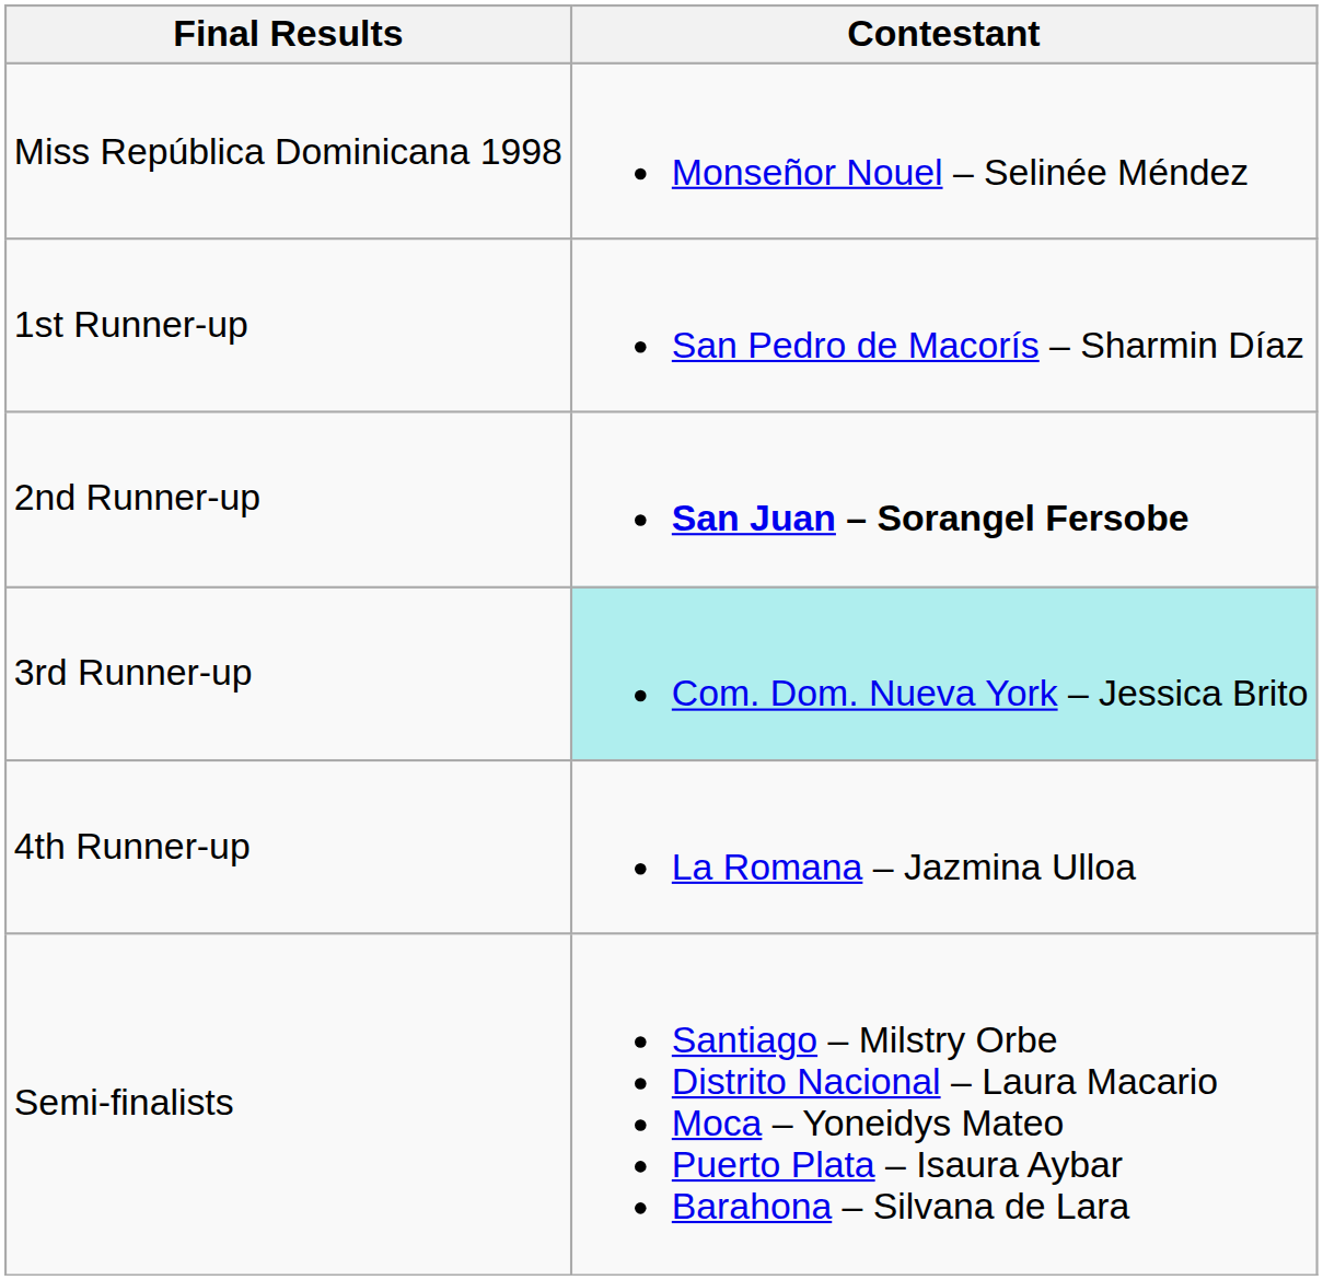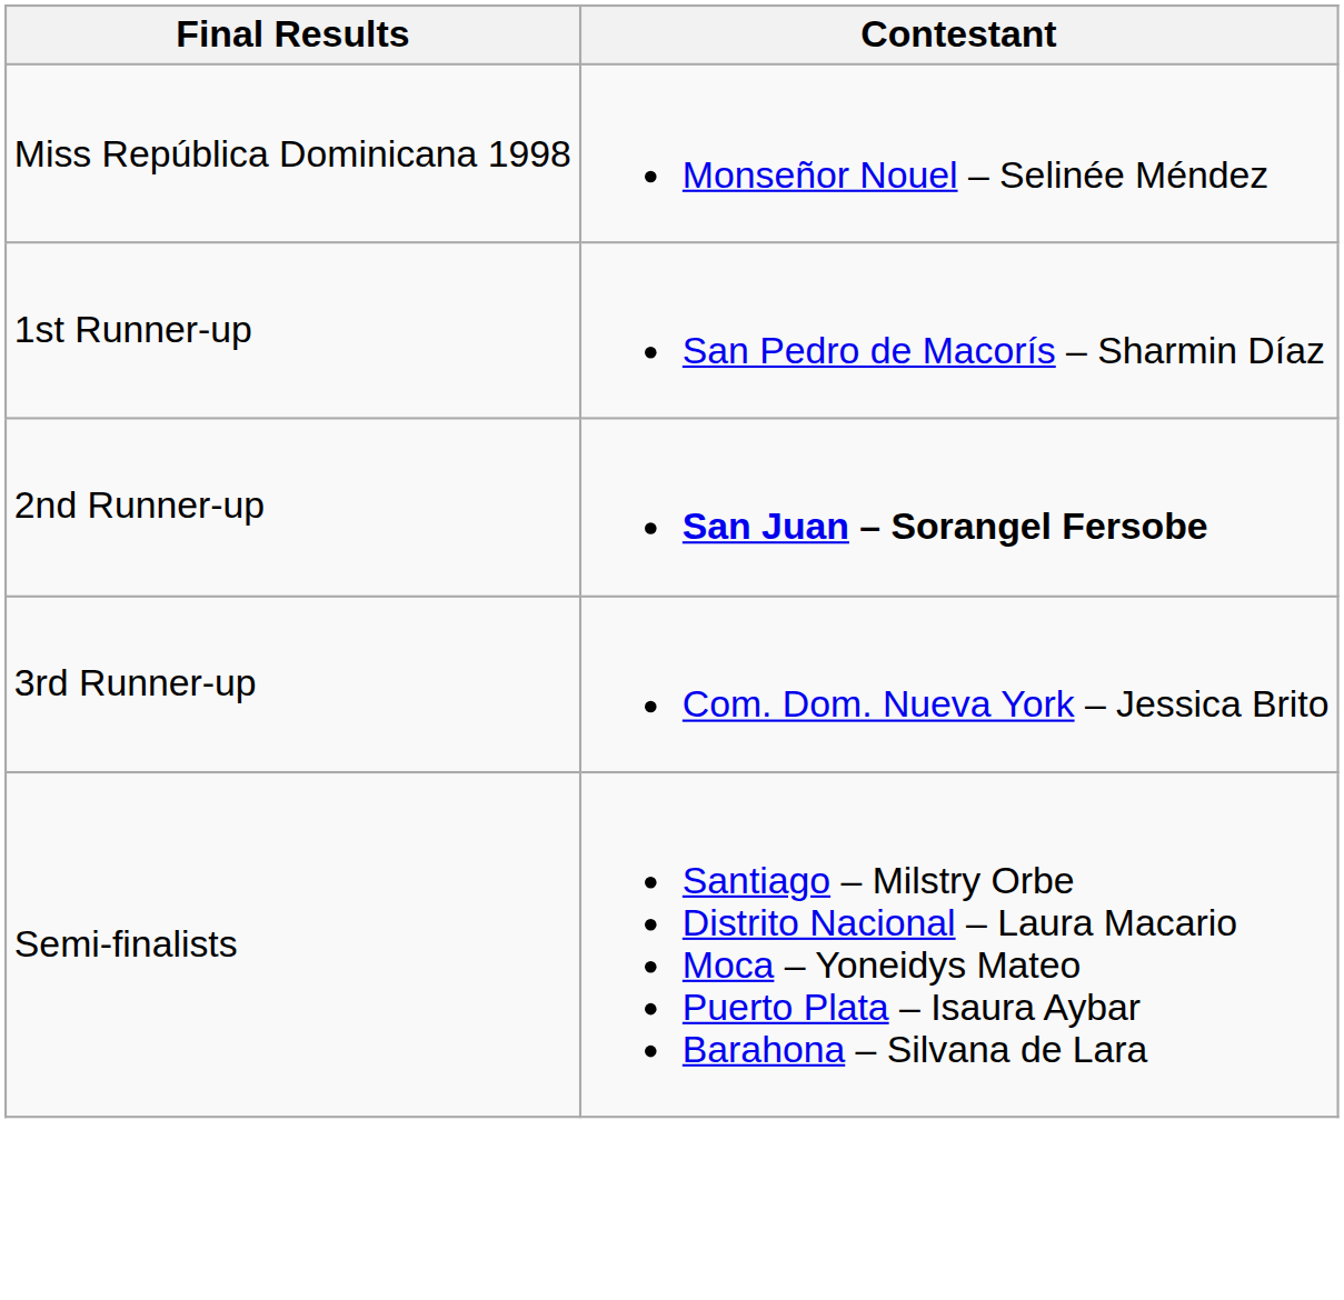 <table class="wikitable">
 <tr>
 <th>Final Results</th>
 <th>Contestant</th>
 </tr>
 <tr>
 <td>Miss República Dominicana 1998</td>
 <td><br><ul><li><a href='#'>Monseñor Nouel</a> – Selinée Méndez</li></ul></td>
 </tr>
 <tr>
 <td>1st Runner-up</td>
 <td><br><ul><li><a href='#'>San Pedro de Macorís</a> – Sharmin Díaz</li></ul></td>
 </tr>
 <tr>
 <td>2nd Runner-up</td>
 <td><strong><br><ul><li><a href='#'>San Juan</a> – Sorangel Fersobe</li></ul></strong></td>
 </tr>
 <tr>
 <td>3rd Runner-up</td>
-<td style="background: paleturquoise;"><br><ul><li><a href='#'>Com. Dom. Nueva York</a> – Jessica Brito</li></ul></td>
-</tr>
-<tr>
-<td>4th Runner-up</td>
-<td><br><ul><li><a href='#'>La Romana</a> – Jazmina Ulloa</li></ul></td>
+<td><br><ul><li><a href='#'>Com. Dom. Nueva York</a> – Jessica Brito</li></ul></td>
 </tr>
 <tr>
 <td>Semi-finalists</td>
 <td><br><ul><li><a href='#'>Santiago</a> – Milstry Orbe</li><li><a href='#'>Distrito Nacional</a> – Laura Macario</li><li><a href='#'>Moca</a> – Yoneidys Mateo</li><li><a href='#'>Puerto Plata</a> – Isaura Aybar</li><li><a href='#'>Barahona</a> – Silvana de Lara</li></ul></td>
 </tr>
 </table>
